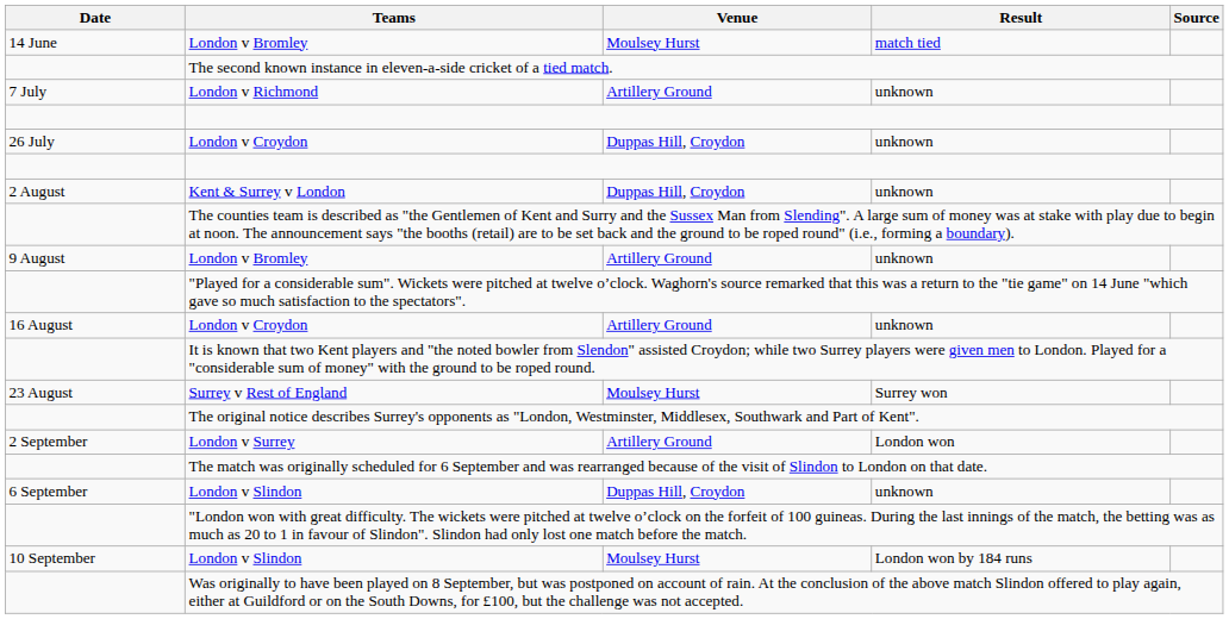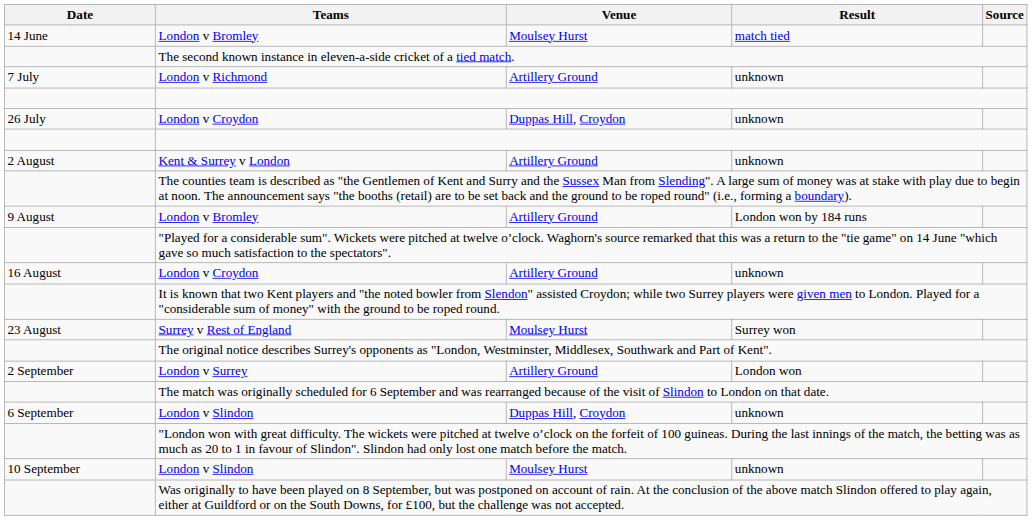 <table class="wikitable">
 <tr>
 <th width="15%">Date</th>
 <th width="35%">Teams</th>
 <th width="22.5%">Venue</th>
 <th width="25%">Result</th>
 <th width="2.5%">Source</th>
 </tr>
 <tr>
 <td>14 June</td>
 <td><a href='#'>London</a> v <a href='#'>Bromley</a></td>
 <td><a href='#'>Moulsey Hurst</a></td>
 <td><a href='#'>match tied</a></td>
 <td></td>
 </tr>
 <tr>
 <td></td>
 <td colspan="4">The second known instance in eleven-a-side cricket of a <a href='#'>tied match</a>.</td>
 </tr>
 <tr>
 <td>7 July</td>
 <td><a href='#'>London</a> v <a href='#'>Richmond</a></td>
 <td><a href='#'>Artillery Ground</a></td>
 <td>unknown</td>
 <td></td>
 </tr>
 <tr>
 <td></td>
 <td colspan="4"> </td>
 </tr>
 <tr>
 <td>26 July</td>
 <td><a href='#'>London</a> v <a href='#'>Croydon</a></td>
 <td><a href='#'>Duppas Hill</a>, <a href='#'>Croydon</a></td>
 <td>unknown</td>
 <td></td>
 </tr>
 <tr>
 <td></td>
 <td colspan="4"> </td>
 </tr>
 <tr>
 <td>2 August</td>
 <td><a href='#'>Kent & Surrey</a> v <a href='#'>London</a></td>
-<td><a href='#'>Duppas Hill</a>, <a href='#'>Croydon</a></td>
+<td><a href='#'>Artillery Ground</a></td>
 <td>unknown</td>
 <td></td>
 </tr>
 <tr>
 <td></td>
 <td colspan="4">The counties team is described as "the Gentlemen of Kent and Surry and the <a href='#'>Sussex</a> Man from <a href='#'>Slending</a>". A large sum of money was at stake with play due to begin at noon. The announcement says "the booths (retail) are to be set back and the ground to be roped round" (i.e., forming a <a href='#'>boundary</a>).</td>
 </tr>
 <tr>
 <td>9 August</td>
 <td><a href='#'>London</a> v <a href='#'>Bromley</a></td>
 <td><a href='#'>Artillery Ground</a></td>
-<td>unknown</td>
+<td>London won by 184 runs</td>
 <td></td>
 </tr>
 <tr>
 <td></td>
 <td colspan="4">"Played for a considerable sum". Wickets were pitched at twelve o’clock. Waghorn's source remarked that this was a return to the "tie game" on 14 June "which gave so much satisfaction to the spectators".</td>
 </tr>
 <tr>
 <td>16 August</td>
 <td><a href='#'>London</a> v <a href='#'>Croydon</a></td>
 <td><a href='#'>Artillery Ground</a></td>
 <td>unknown</td>
 <td></td>
 </tr>
 <tr>
 <td></td>
 <td colspan="4">It is known that two Kent players and "the noted bowler from <a href='#'>Slendon</a>" assisted Croydon; while two Surrey players were <a href='#'>given men</a> to London. Played for a "considerable sum of money" with the ground to be roped round.</td>
 </tr>
 <tr>
 <td>23 August</td>
 <td><a href='#'>Surrey</a> v <a href='#'>Rest of England</a></td>
 <td><a href='#'>Moulsey Hurst</a></td>
 <td>Surrey won</td>
 <td></td>
 </tr>
 <tr>
 <td></td>
 <td colspan="4">The original notice describes Surrey's opponents as "London, Westminster, Middlesex, Southwark and Part of Kent".</td>
 </tr>
 <tr>
 <td>2 September</td>
 <td><a href='#'>London</a> v <a href='#'>Surrey</a></td>
 <td><a href='#'>Artillery Ground</a></td>
 <td>London won</td>
 <td></td>
 </tr>
 <tr>
 <td></td>
 <td colspan="4">The match was originally scheduled for 6 September and was rearranged because of the visit of <a href='#'>Slindon</a> to London on that date.</td>
 </tr>
 <tr>
 <td>6 September</td>
 <td><a href='#'>London</a> v <a href='#'>Slindon</a></td>
 <td><a href='#'>Duppas Hill</a>, <a href='#'>Croydon</a></td>
 <td>unknown</td>
 <td></td>
 </tr>
 <tr>
 <td></td>
 <td colspan="4">"London won with great difficulty. The wickets were pitched at twelve o’clock on the forfeit of 100 guineas. During the last innings of the match, the betting was as much as 20 to 1 in favour of Slindon". Slindon had only lost one match before the match.</td>
 </tr>
 <tr>
 <td>10 September</td>
 <td><a href='#'>London</a> v <a href='#'>Slindon</a></td>
 <td><a href='#'>Moulsey Hurst</a></td>
-<td>London won by 184 runs</td>
+<td>unknown</td>
 <td></td>
 </tr>
 <tr>
 <td></td>
 <td colspan="4">Was originally to have been played on 8 September, but was postponed on account of rain. At the conclusion of the above match Slindon offered to play again, either at Guildford or on the South Downs, for £100, but the challenge was not accepted.</td>
 </tr>
 </table>
